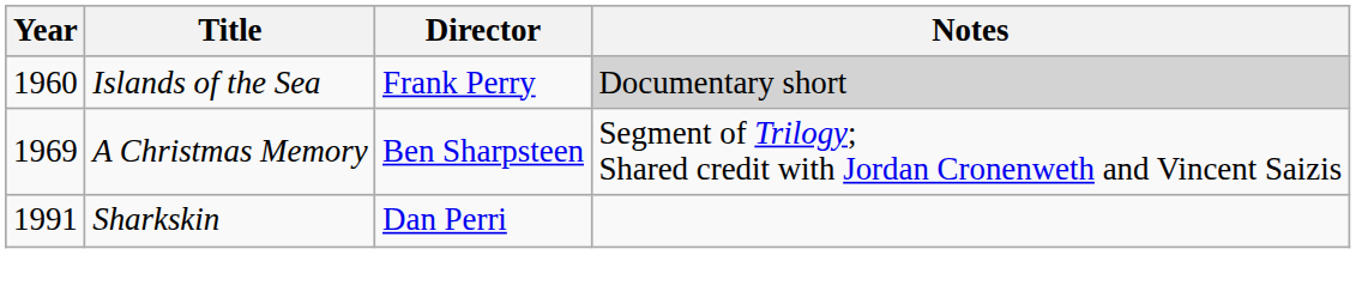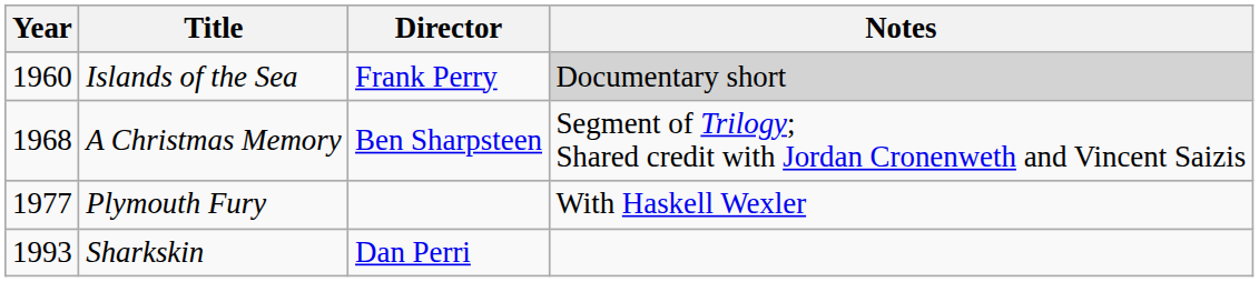 <table class="wikitable">
 <tr>
 <th>Year</th>
 <th>Title</th>
 <th>Director</th>
 <th>Notes</th>
 </tr>
 <tr>
 <td>1960</td>
 <td><em>Islands of the Sea</em></td>
 <td><a href='#'>Frank Perry</a></td>
 <td style="background: lightgrey;">Documentary short</td>
 </tr>
 <tr>
-<td>1969</td>
+<td>1968</td>
 <td><em>A Christmas Memory</em></td>
 <td><a href='#'>Ben Sharpsteen</a></td>
 <td>Segment of <em><a href='#'>Trilogy</a></em>;<br>Shared credit with <a href='#'>Jordan Cronenweth</a> and Vincent Saizis</td>
 </tr>
 <tr>
-<td>1991</td>
+<td>1977</td>
+<td><em>Plymouth Fury</em></td>
+<td></td>
+<td>With <a href='#'>Haskell Wexler</a></td>
+</tr>
+<tr>
+<td>1993</td>
 <td><em>Sharkskin</em></td>
 <td><a href='#'>Dan Perri</a></td>
 <td></td>
 </tr>
 </table>
